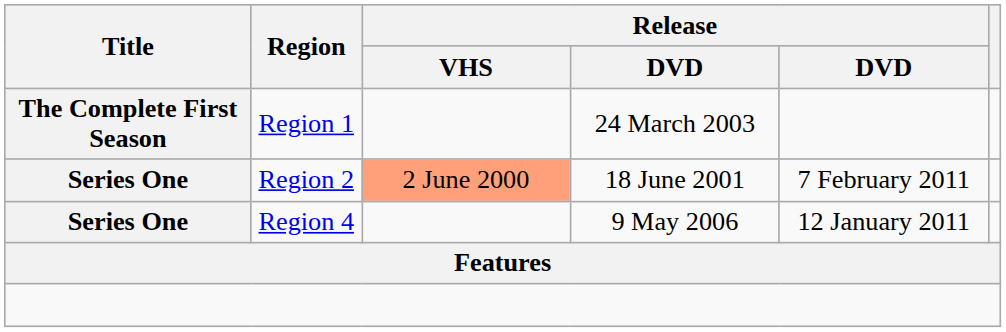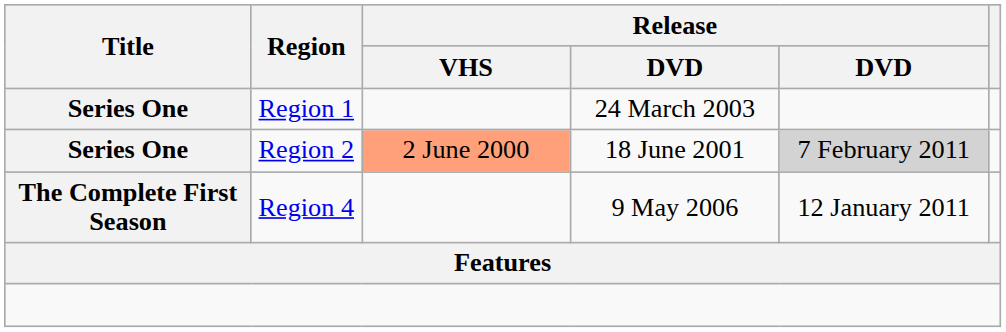 <table class="wikitable sortable plainrowheaders">
 <tr>
 <th rowspan="2">Title</th>
 <th width="60" rowspan="2">Region</th>
 <th colspan="3">Release</th>
 <th rowspan="2"></th>
 </tr>
 <tr>
 <th width="120">VHS</th>
 <th width="120">DVD</th>
 <th width="120">DVD </th>
 </tr>
 <tr>
-<th scope="row"><strong>The Complete First Season</strong></th>
+<th scope="row"><strong>Series One</strong></th>
 <td align="center"><a href='#'>Region 1</a></td>
 <td></td>
 <td align="center">24 March 2003</td>
 <td></td>
 <td align="center"></td>
 </tr>
 <tr>
 <th scope="row"><strong>Series One</strong></th>
 <td align="center"><a href='#'>Region 2</a></td>
 <td align="center" style="background: lightsalmon;">2 June 2000</td>
 <td align="center">18 June 2001</td>
-<td align="center">7 February 2011</td>
+<td align="center" style="background: lightgrey;">7 February 2011</td>
 <td align="center"></td>
 </tr>
 <tr>
-<th scope="row"><strong>Series One</strong></th>
+<th scope="row"><strong>The Complete First Season</strong></th>
 <td align="center"><a href='#'>Region 4</a></td>
 <td></td>
 <td align="center">9 May 2006</td>
 <td align="center">12 January 2011</td>
 <td align="center"></td>
 </tr>
 <tr>
 <th colspan="7">Features</th>
 </tr>
 <tr>
 <td colspan="7"><br></td>
 </tr>
 </table>
